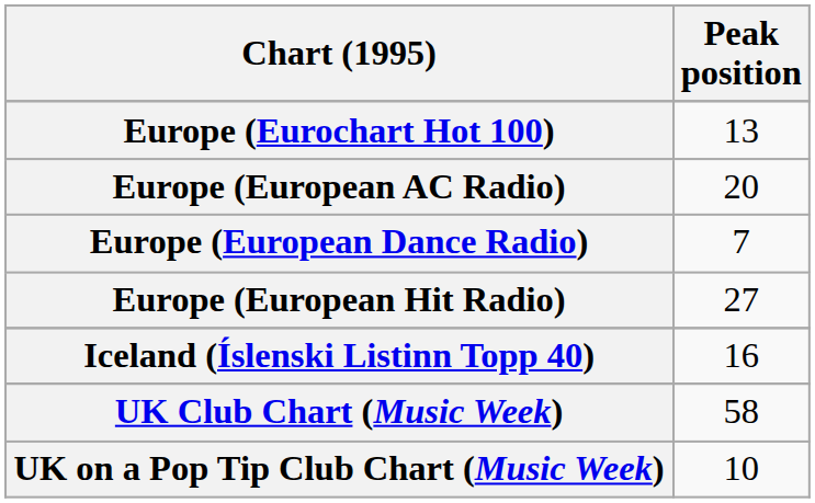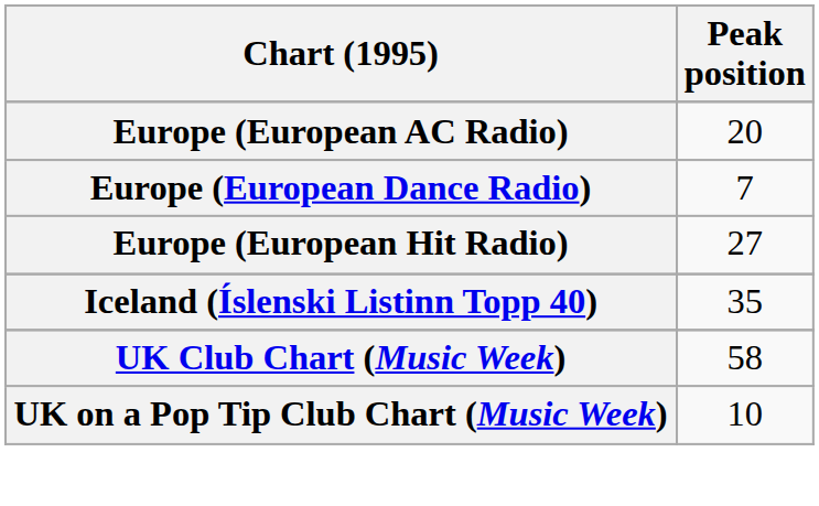 <table class="wikitable sortable plainrowheaders" style="text-align:center">
 <tr>
 <th>Chart (1995)</th>
 <th>Peak<br>position</th>
 </tr>
 <tr>
 </tr>
 <tr>
 </tr>
 <tr>
-</tr>
-<tr>
-<th scope="row">Europe (<a href='#'>Eurochart Hot 100</a>)</th>
-<td>13</td>
 </tr>
 <tr>
 <th scope="row">Europe (European AC Radio)</th>
 <td>20</td>
 </tr>
 <tr>
 <th scope="row">Europe (<a href='#'>European Dance Radio</a>)</th>
 <td>7</td>
 </tr>
 <tr>
 <th scope="row">Europe (European Hit Radio)</th>
 <td>27</td>
 </tr>
 <tr>
 </tr>
 <tr>
 </tr>
 <tr>
 <th scope="row">Iceland (<a href='#'>Íslenski Listinn Topp 40</a>)</th>
-<td>16</td>
+<td>35</td>
 </tr>
 <tr>
 </tr>
 <tr>
 </tr>
 <tr>
 </tr>
 <tr>
 </tr>
 <tr>
 </tr>
 <tr>
 </tr>
 <tr>
 </tr>
 <tr>
 <th scope="row"><a href='#'>UK Club Chart</a> (<em><a href='#'>Music Week</a></em>)</th>
 <td>58</td>
 </tr>
 <tr>
 <th scope="row">UK on a Pop Tip Club Chart (<em><a href='#'>Music Week</a></em>)</th>
 <td>10</td>
 </tr>
 </table>
